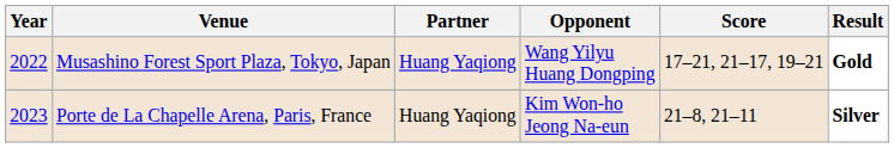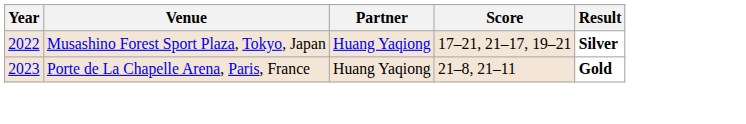 <table class="sortable wikitable" style="font-size: 90%">
 <tr>
 <th>Year</th>
 <th>Venue</th>
 <th>Partner</th>
-<th>Opponent</th>
 <th>Score</th>
 <th>Result</th>
 </tr>
 <tr style="background:#F3E6D7">
 <td align="center"><a href='#'>2022</a></td>
 <td align="left"><a href='#'>Musashino Forest Sport Plaza</a>, <a href='#'>Tokyo</a>, Japan</td>
 <td align="left"> <a href='#'>Huang Yaqiong</a></td>
-<td align="left"> <a href='#'>Wang Yilyu</a><br> <a href='#'>Huang Dongping</a></td>
 <td align="left">17–21, 21–17, 19–21</td>
-<td style="text-align:left; background:white"> <strong>Gold</strong></td>
+<td style="text-align:left; background:white"> <strong>Silver</strong></td>
 </tr>
 <tr style="background:#F3E6D7">
 <td align="center"><a href='#'>2023</a></td>
 <td align="left"><a href='#'>Porte de La Chapelle Arena</a>, <a href='#'>Paris</a>, France</td>
 <td align="left"> Huang Yaqiong</td>
-<td align="left"> <a href='#'>Kim Won-ho</a><br> <a href='#'>Jeong Na-eun</a></td>
 <td align="left">21–8, 21–11</td>
-<td style="text-align:left; background:white"> <strong>Silver</strong></td>
+<td style="text-align:left; background:white"> <strong>Gold</strong></td>
 </tr>
 </table>
